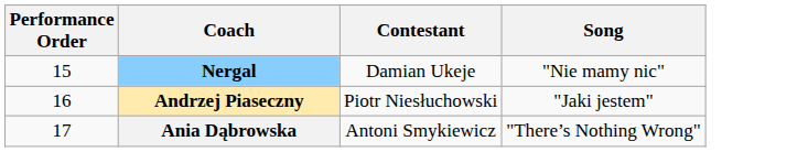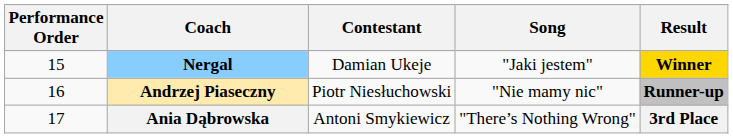 <table class="wikitable sortable" style="text-align: center; width: auto;">
 <tr>
 <th>Performance <br>Order</th>
 <th>Coach</th>
 <th>Contestant</th>
 <th>Song</th>
+<th>Result</th>
 </tr>
 <tr>
 <td>15</td>
 <th style="background:#87ceff; width:180px;">Nergal</th>
 <td>Damian Ukeje</td>
-<td>"Nie mamy nic"</td>
+<td>"Jaki jestem"</td>
+<th style="background:gold"><strong>Winner</strong></th>
 </tr>
 <tr>
 <td>16</td>
 <th style="background:#ffebad; width:180px;">Andrzej Piaseczny</th>
 <td>Piotr Niesłuchowski</td>
-<td>"Jaki jestem"</td>
+<td>"Nie mamy nic"</td>
+<th style="background:silver"><strong>Runner-up</strong></th>
 </tr>
 <tr>
 <td>17</td>
 <th>Ania Dąbrowska</th>
 <td>Antoni Smykiewicz</td>
 <td>"There’s Nothing Wrong"</td>
+<th><strong>3rd Place</strong></th>
 </tr>
 </table>
